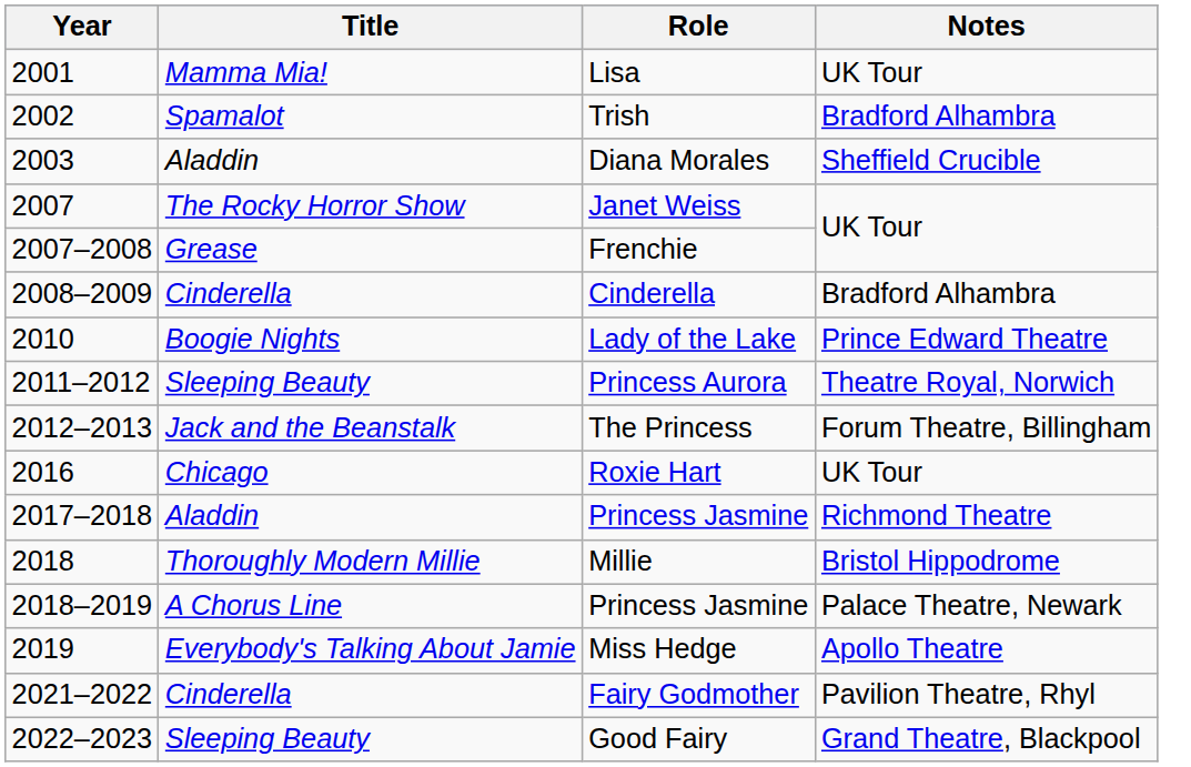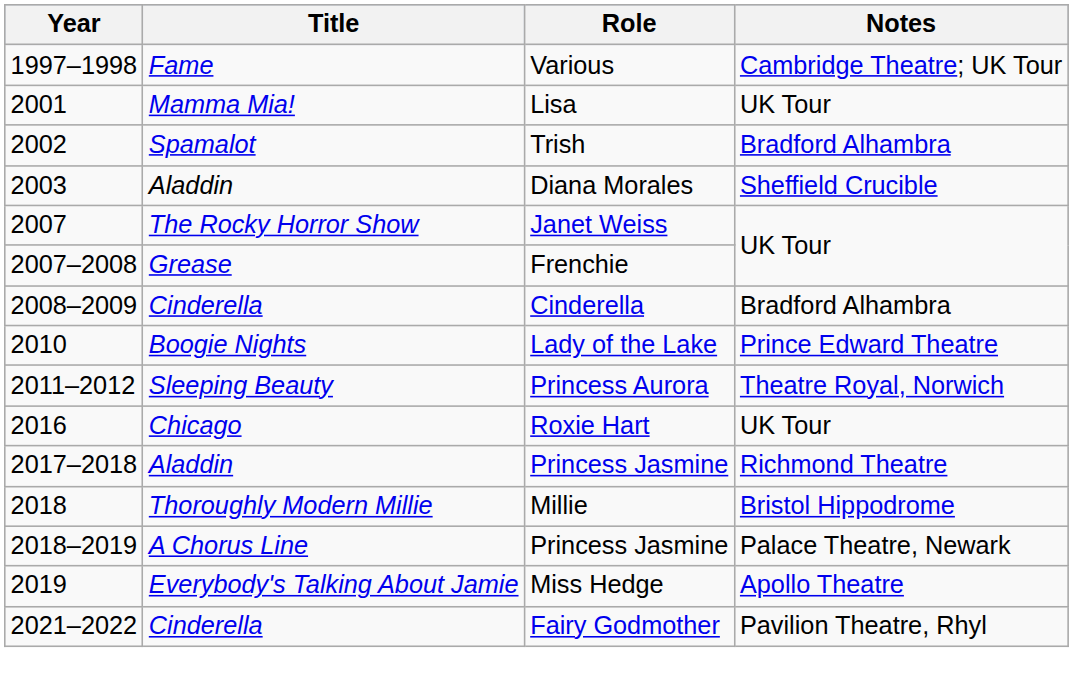 <table class="wikitable">
 <tr style="background:#b0c4de; text-align:center;">
 <th>Year</th>
 <th>Title</th>
 <th>Role</th>
 <th>Notes</th>
+</tr>
+<tr>
+<td>1997–1998</td>
+<td><em><a href='#'>Fame</a></em></td>
+<td>Various</td>
+<td><a href='#'>Cambridge Theatre</a>; UK Tour</td>
 </tr>
 <tr>
 <td>2001</td>
 <td><em><a href='#'>Mamma Mia!</a></em></td>
 <td>Lisa</td>
 <td>UK Tour</td>
 </tr>
 <tr>
 <td>2002</td>
 <td><em><a href='#'>Spamalot</a></em></td>
 <td>Trish</td>
 <td><a href='#'>Bradford Alhambra</a></td>
 </tr>
 <tr>
 <td>2003</td>
 <td><em>Aladdin</em></td>
 <td>Diana Morales</td>
 <td><a href='#'>Sheffield Crucible</a></td>
 </tr>
 <tr>
 <td>2007</td>
 <td><em><a href='#'>The Rocky Horror Show</a></em></td>
 <td><a href='#'>Janet Weiss</a></td>
 <td rowspan="2">UK Tour</td>
 </tr>
 <tr>
 <td>2007–2008</td>
 <td><em><a href='#'>Grease</a></em></td>
 <td>Frenchie</td>
 </tr>
 <tr>
 <td>2008–2009</td>
 <td><em><a href='#'>Cinderella</a></em></td>
 <td><a href='#'>Cinderella</a></td>
 <td>Bradford Alhambra</td>
 </tr>
 <tr>
 <td>2010</td>
 <td><em><a href='#'>Boogie Nights</a></em></td>
 <td><a href='#'>Lady of the Lake</a></td>
 <td><a href='#'>Prince Edward Theatre</a></td>
 </tr>
 <tr>
 <td>2011–2012</td>
 <td><em><a href='#'>Sleeping Beauty</a></em></td>
 <td><a href='#'>Princess Aurora</a></td>
 <td><a href='#'>Theatre Royal, Norwich</a></td>
 </tr>
 <tr>
-<td>2012–2013</td>
-<td><em><a href='#'>Jack and the Beanstalk</a></em></td>
-<td>The Princess</td>
-<td>Forum Theatre, Billingham</td>
-</tr>
-<tr>
 <td>2016</td>
 <td><em><a href='#'>Chicago</a></em></td>
 <td><a href='#'>Roxie Hart</a></td>
 <td>UK Tour</td>
 </tr>
 <tr>
 <td>2017–2018</td>
 <td><em><a href='#'>Aladdin</a></em></td>
 <td><a href='#'>Princess Jasmine</a></td>
 <td><a href='#'>Richmond Theatre</a></td>
 </tr>
 <tr>
 <td>2018</td>
 <td><em><a href='#'>Thoroughly Modern Millie</a></em></td>
 <td>Millie</td>
 <td><a href='#'>Bristol Hippodrome</a></td>
 </tr>
 <tr>
 <td>2018–2019</td>
 <td><em><a href='#'>A Chorus Line</a></em></td>
 <td>Princess Jasmine</td>
 <td>Palace Theatre, Newark</td>
 </tr>
 <tr>
 <td>2019</td>
 <td><em><a href='#'>Everybody's Talking About Jamie</a></em></td>
 <td>Miss Hedge</td>
 <td><a href='#'>Apollo Theatre</a></td>
 </tr>
 <tr>
 <td>2021–2022</td>
 <td><em><a href='#'>Cinderella</a></em></td>
 <td><a href='#'>Fairy Godmother</a></td>
 <td>Pavilion Theatre, Rhyl</td>
 </tr>
-<tr>
-<td>2022–2023</td>
-<td><em><a href='#'>Sleeping Beauty</a></em></td>
-<td>Good Fairy</td>
-<td><a href='#'>Grand Theatre</a>, Blackpool</td>
-</tr>
 </table>
